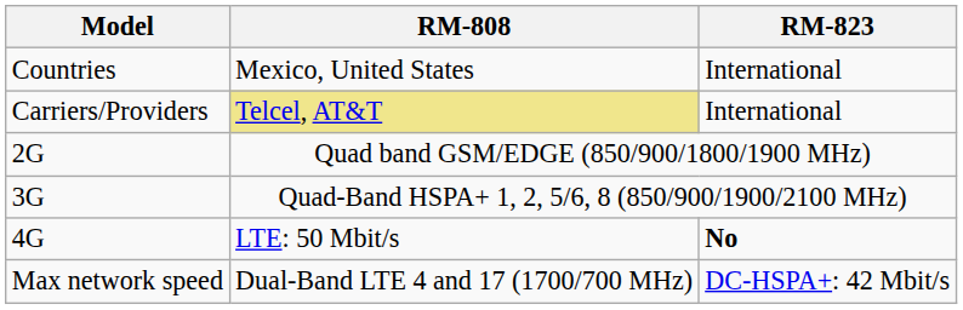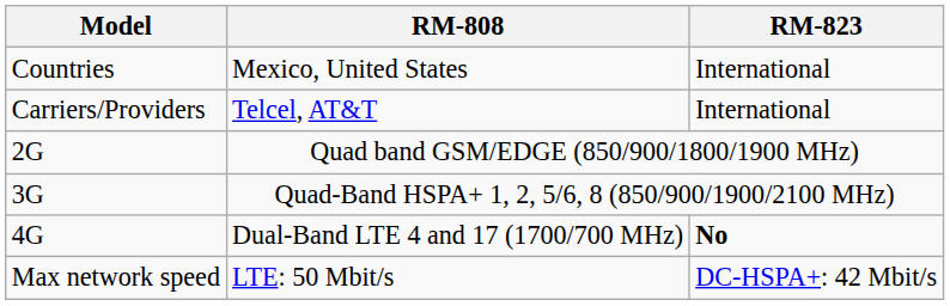 <table class="wikitable">
 <tr>
 <th>Model</th>
 <th>RM-808</th>
 <th>RM-823</th>
 </tr>
 <tr>
 <td>Countries</td>
 <td>Mexico, United States</td>
 <td>International</td>
 </tr>
 <tr>
 <td>Carriers/Providers</td>
-<td style="background: khaki;"><a href='#'>Telcel</a>, <a href='#'>AT&T</a></td>
+<td><a href='#'>Telcel</a>, <a href='#'>AT&T</a></td>
 <td>International</td>
 </tr>
 <tr>
 <td>2G</td>
 <td colspan="3" style="text-align: center;">Quad band GSM/EDGE (850/900/1800/1900 MHz)</td>
 </tr>
 <tr>
 <td>3G</td>
 <td style="text-align: center;" colspan="2">Quad-Band HSPA+ 1, 2, 5/6, 8 (850/900/1900/2100 MHz)</td>
 </tr>
 <tr>
 <td>4G</td>
-<td><a href='#'>LTE</a>: 50 Mbit/s</td>
+<td>Dual-Band LTE 4 and 17 (1700/700 MHz)</td>
 <td><strong>No</strong></td>
 </tr>
 <tr>
 <td>Max network speed</td>
-<td>Dual-Band LTE 4 and 17 (1700/700 MHz)</td>
+<td><a href='#'>LTE</a>: 50 Mbit/s</td>
 <td><a href='#'>DC-HSPA+</a>: 42 Mbit/s</td>
 </tr>
 </table>
